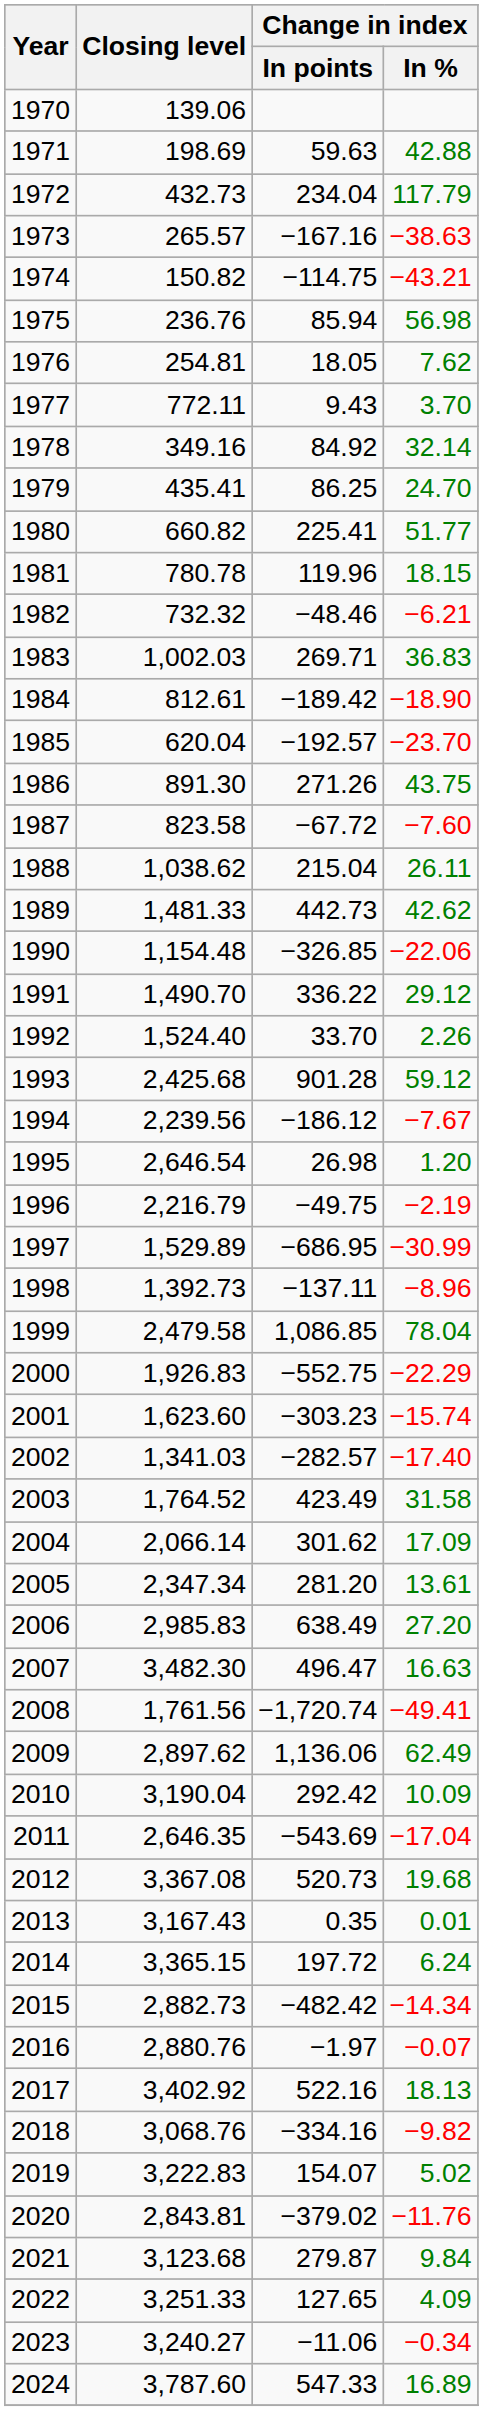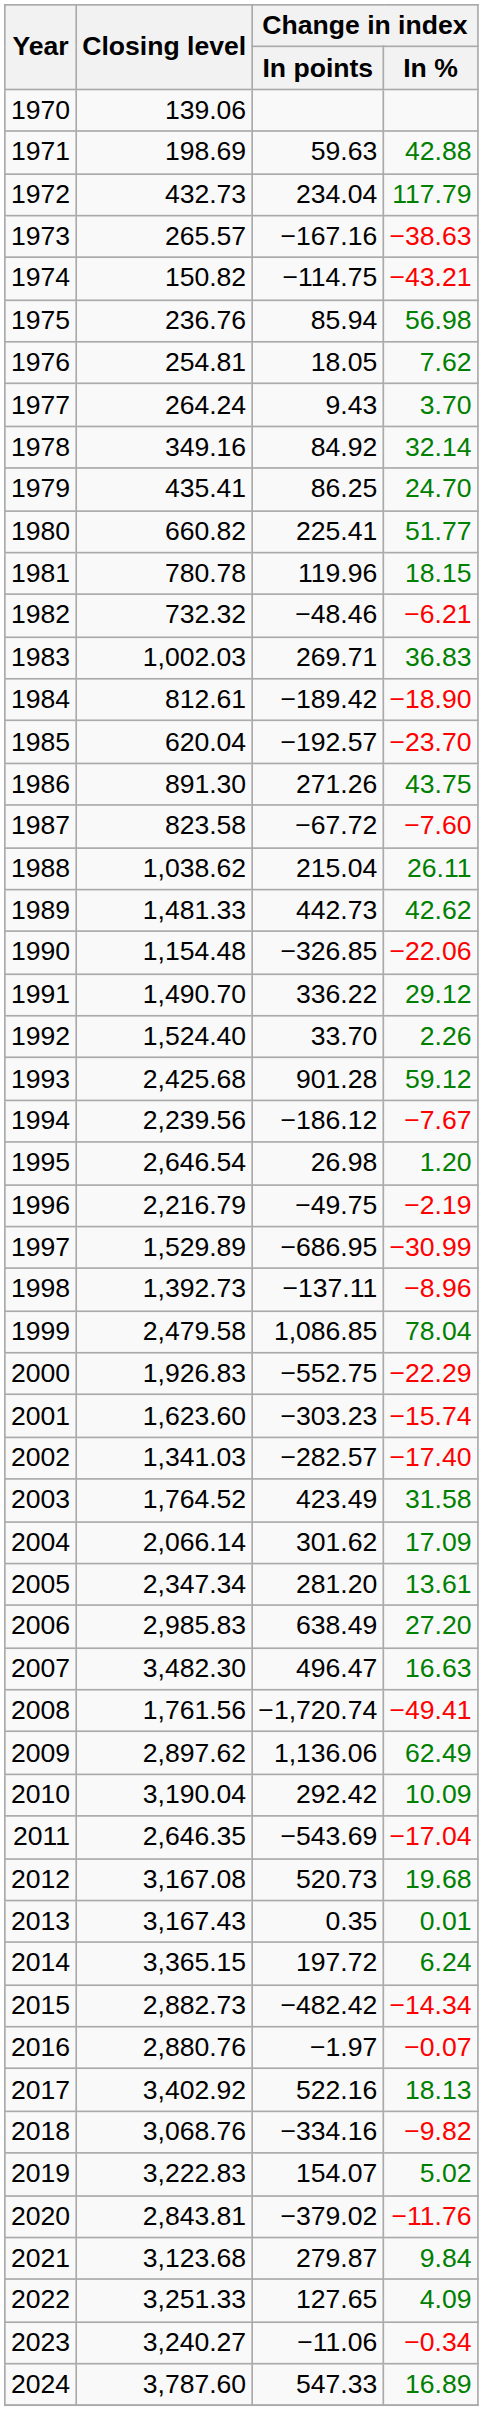 <table class="wikitable sortable" style="text-align:right;">
 <tr>
 <th rowspan=2>Year</th>
 <th rowspan=2>Closing level</th>
 <th colspan=2>Change in index</th>
 </tr>
 <tr>
 <th>In points</th>
 <th>In %</th>
 </tr>
 <tr>
 <td>1970</td>
 <td>139.06</td>
 <td></td>
 <td></td>
 </tr>
 <tr>
 <td>1971</td>
 <td>198.69</td>
 <td>59.63</td>
 <td style="color:green">42.88</td>
 </tr>
 <tr>
 <td>1972</td>
 <td>432.73</td>
 <td>234.04</td>
 <td style="color:green">117.79</td>
 </tr>
 <tr>
 <td>1973</td>
 <td>265.57</td>
 <td>−167.16</td>
 <td style="color:red">−38.63</td>
 </tr>
 <tr>
 <td>1974</td>
 <td>150.82</td>
 <td>−114.75</td>
 <td style="color:red">−43.21</td>
 </tr>
 <tr>
 <td>1975</td>
 <td>236.76</td>
 <td>85.94</td>
 <td style="color:green">56.98</td>
 </tr>
 <tr>
 <td>1976</td>
 <td>254.81</td>
 <td>18.05</td>
 <td style="color:green">7.62</td>
 </tr>
 <tr>
 <td>1977</td>
-<td>772.11</td>
+<td>264.24</td>
 <td>9.43</td>
 <td style="color:green">3.70</td>
 </tr>
 <tr>
 <td>1978</td>
 <td>349.16</td>
 <td>84.92</td>
 <td style="color:green">32.14</td>
 </tr>
 <tr>
 <td>1979</td>
 <td>435.41</td>
 <td>86.25</td>
 <td style="color:green">24.70</td>
 </tr>
 <tr>
 <td>1980</td>
 <td>660.82</td>
 <td>225.41</td>
 <td style="color:green">51.77</td>
 </tr>
 <tr>
 <td>1981</td>
 <td>780.78</td>
 <td>119.96</td>
 <td style="color:green">18.15</td>
 </tr>
 <tr>
 <td>1982</td>
 <td>732.32</td>
 <td>−48.46</td>
 <td style="color:red">−6.21</td>
 </tr>
 <tr>
 <td>1983</td>
 <td>1,002.03</td>
 <td>269.71</td>
 <td style="color:green">36.83</td>
 </tr>
 <tr>
 <td>1984</td>
 <td>812.61</td>
 <td>−189.42</td>
 <td style="color:red">−18.90</td>
 </tr>
 <tr>
 <td>1985</td>
 <td>620.04</td>
 <td>−192.57</td>
 <td style="color:red">−23.70</td>
 </tr>
 <tr>
 <td>1986</td>
 <td>891.30</td>
 <td>271.26</td>
 <td style="color:green">43.75</td>
 </tr>
 <tr>
 <td>1987</td>
 <td>823.58</td>
 <td>−67.72</td>
 <td style="color:red">−7.60</td>
 </tr>
 <tr>
 <td>1988</td>
 <td>1,038.62</td>
 <td>215.04</td>
 <td style="color:green">26.11</td>
 </tr>
 <tr>
 <td>1989</td>
 <td>1,481.33</td>
 <td>442.73</td>
 <td style="color:green">42.62</td>
 </tr>
 <tr>
 <td>1990</td>
 <td>1,154.48</td>
 <td>−326.85</td>
 <td style="color:red">−22.06</td>
 </tr>
 <tr>
 <td>1991</td>
 <td>1,490.70</td>
 <td>336.22</td>
 <td style="color:green">29.12</td>
 </tr>
 <tr>
 <td>1992</td>
 <td>1,524.40</td>
 <td>33.70</td>
 <td style="color:green">2.26</td>
 </tr>
 <tr>
 <td>1993</td>
 <td>2,425.68</td>
 <td>901.28</td>
 <td style="color:green">59.12</td>
 </tr>
 <tr>
 <td>1994</td>
 <td>2,239.56</td>
 <td>−186.12</td>
 <td style="color:red">−7.67</td>
 </tr>
 <tr>
 <td>1995</td>
 <td>2,646.54</td>
 <td>26.98</td>
 <td style="color:green">1.20</td>
 </tr>
 <tr>
 <td>1996</td>
 <td>2,216.79</td>
 <td>−49.75</td>
 <td style="color:red">−2.19</td>
 </tr>
 <tr>
 <td>1997</td>
 <td>1,529.89</td>
 <td>−686.95</td>
 <td style="color:red">−30.99</td>
 </tr>
 <tr>
 <td>1998</td>
 <td>1,392.73</td>
 <td>−137.11</td>
 <td style="color:red">−8.96</td>
 </tr>
 <tr>
 <td>1999</td>
 <td>2,479.58</td>
 <td>1,086.85</td>
 <td style="color:green">78.04</td>
 </tr>
 <tr>
 <td>2000</td>
 <td>1,926.83</td>
 <td>−552.75</td>
 <td style="color:red">−22.29</td>
 </tr>
 <tr>
 <td>2001</td>
 <td>1,623.60</td>
 <td>−303.23</td>
 <td style="color:red">−15.74</td>
 </tr>
 <tr>
 <td>2002</td>
 <td>1,341.03</td>
 <td>−282.57</td>
 <td style="color:red">−17.40</td>
 </tr>
 <tr>
 <td>2003</td>
 <td>1,764.52</td>
 <td>423.49</td>
 <td style="color:green">31.58</td>
 </tr>
 <tr>
 <td>2004</td>
 <td>2,066.14</td>
 <td>301.62</td>
 <td style="color:green">17.09</td>
 </tr>
 <tr>
 <td>2005</td>
 <td>2,347.34</td>
 <td>281.20</td>
 <td style="color:green">13.61</td>
 </tr>
 <tr>
 <td>2006</td>
 <td>2,985.83</td>
 <td>638.49</td>
 <td style="color:green">27.20</td>
 </tr>
 <tr>
 <td>2007</td>
 <td>3,482.30</td>
 <td>496.47</td>
 <td style="color:green">16.63</td>
 </tr>
 <tr>
 <td>2008</td>
 <td>1,761.56</td>
 <td>−1,720.74</td>
 <td style="color:red">−49.41</td>
 </tr>
 <tr>
 <td>2009</td>
 <td>2,897.62</td>
 <td>1,136.06</td>
 <td style="color:green">62.49</td>
 </tr>
 <tr>
 <td>2010</td>
 <td>3,190.04</td>
 <td>292.42</td>
 <td style="color:green">10.09</td>
 </tr>
 <tr>
 <td>2011</td>
 <td>2,646.35</td>
 <td>−543.69</td>
 <td style="color:red">−17.04</td>
 </tr>
 <tr>
 <td>2012</td>
-<td>3,367.08</td>
+<td>3,167.08</td>
 <td>520.73</td>
 <td style="color:green">19.68</td>
 </tr>
 <tr>
 <td>2013</td>
 <td>3,167.43</td>
 <td>0.35</td>
 <td style="color:green">0.01</td>
 </tr>
 <tr>
 <td>2014</td>
 <td>3,365.15</td>
 <td>197.72</td>
 <td style="color:green">6.24</td>
 </tr>
 <tr>
 <td>2015</td>
 <td>2,882.73</td>
 <td>−482.42</td>
 <td style="color:red">−14.34</td>
 </tr>
 <tr>
 <td>2016</td>
 <td>2,880.76</td>
 <td>−1.97</td>
 <td style="color:red">−0.07</td>
 </tr>
 <tr>
 <td>2017</td>
 <td>3,402.92</td>
 <td>522.16</td>
 <td style="color:green">18.13</td>
 </tr>
 <tr>
 <td>2018</td>
 <td>3,068.76</td>
 <td>−334.16</td>
 <td style="color:red">−9.82</td>
 </tr>
 <tr>
 <td>2019</td>
 <td>3,222.83</td>
 <td>154.07</td>
 <td style="color:green">5.02</td>
 </tr>
 <tr>
 <td>2020</td>
 <td>2,843.81</td>
 <td>−379.02</td>
 <td style="color:red">−11.76</td>
 </tr>
 <tr>
 <td>2021</td>
 <td>3,123.68</td>
 <td>279.87</td>
 <td style="color:green">9.84</td>
 </tr>
 <tr>
 <td>2022</td>
 <td>3,251.33</td>
 <td>127.65</td>
 <td style="color:green">4.09</td>
 </tr>
 <tr>
 <td>2023</td>
 <td>3,240.27</td>
 <td>−11.06</td>
 <td style="color:red">−0.34</td>
 </tr>
 <tr>
 <td>2024</td>
 <td>3,787.60</td>
 <td>547.33</td>
 <td style="color:green">16.89</td>
 </tr>
 <tr>
 </tr>
 </table>
